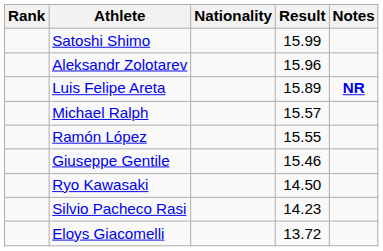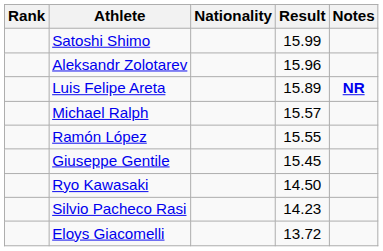 <table class="wikitable sortable" style="text-align:center">
 <tr>
 <th>Rank</th>
 <th>Athlete</th>
 <th>Nationality</th>
 <th>Result</th>
 <th>Notes</th>
 </tr>
 <tr>
 <td></td>
 <td align=left><a href='#'>Satoshi Shimo</a></td>
 <td align=left></td>
 <td>15.99</td>
 <td></td>
 </tr>
 <tr>
 <td></td>
 <td align=left><a href='#'>Aleksandr Zolotarev</a></td>
 <td align=left></td>
 <td>15.96</td>
 <td></td>
 </tr>
 <tr>
 <td></td>
 <td align=left><a href='#'>Luis Felipe Areta</a></td>
 <td align=left></td>
 <td>15.89</td>
 <td><strong><a href='#'>NR</a></strong></td>
 </tr>
 <tr>
 <td></td>
 <td align=left><a href='#'>Michael Ralph</a></td>
 <td align=left></td>
 <td>15.57</td>
 <td></td>
 </tr>
 <tr>
 <td></td>
 <td align=left><a href='#'>Ramón López</a></td>
 <td align=left></td>
 <td>15.55</td>
 <td></td>
 </tr>
 <tr>
 <td></td>
 <td align=left><a href='#'>Giuseppe Gentile</a></td>
 <td align=left></td>
-<td>15.46</td>
+<td>15.45</td>
 <td></td>
 </tr>
 <tr>
 <td></td>
 <td align=left><a href='#'>Ryo Kawasaki</a></td>
 <td align=left></td>
 <td>14.50</td>
 <td></td>
 </tr>
 <tr>
 <td></td>
 <td align=left><a href='#'>Silvio Pacheco Rasi</a></td>
 <td align=left></td>
 <td>14.23</td>
 <td></td>
 </tr>
 <tr>
 <td></td>
 <td align=left><a href='#'>Eloys Giacomelli</a></td>
 <td align=left></td>
 <td>13.72</td>
 <td></td>
 </tr>
 </table>
